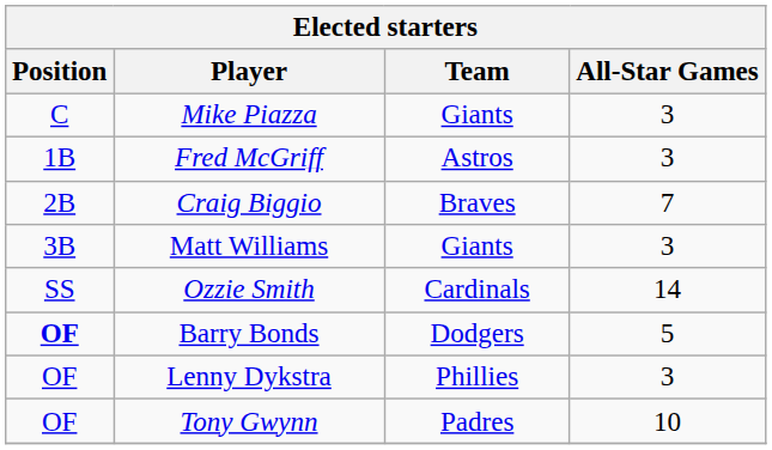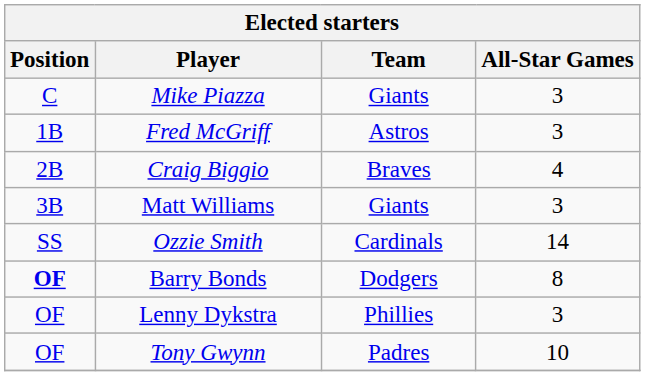 <table class="wikitable" style="font-size: 100%; text-align:center;">
 <tr>
 <th colspan="4">Elected starters</th>
 </tr>
 <tr>
 <th>Position</th>
 <th width="150">Player</th>
 <th width="100">Team</th>
 <th>All-Star Games</th>
 </tr>
 <tr>
 <td><a href='#'>C</a></td>
 <td><em><a href='#'>Mike Piazza</a></em></td>
 <td><a href='#'>Giants</a></td>
 <td>3</td>
 </tr>
 <tr>
 <td><a href='#'>1B</a></td>
 <td><em><a href='#'>Fred McGriff</a></em></td>
 <td><a href='#'>Astros</a></td>
 <td>3</td>
 </tr>
 <tr>
 <td><a href='#'>2B</a></td>
 <td><em><a href='#'>Craig Biggio</a></em></td>
 <td><a href='#'>Braves</a></td>
-<td>7</td>
+<td>4</td>
 </tr>
 <tr>
 <td><a href='#'>3B</a></td>
 <td><a href='#'>Matt Williams</a></td>
 <td><a href='#'>Giants</a></td>
 <td>3</td>
 </tr>
 <tr>
 <td><a href='#'>SS</a></td>
 <td><em><a href='#'>Ozzie Smith</a></em></td>
 <td><a href='#'>Cardinals</a></td>
 <td>14</td>
 </tr>
 <tr>
 <td><strong><a href='#'>OF</a></strong></td>
 <td><a href='#'>Barry Bonds</a></td>
 <td><a href='#'>Dodgers</a></td>
-<td>5</td>
+<td>8</td>
 </tr>
 <tr>
 <td><a href='#'>OF</a></td>
 <td><a href='#'>Lenny Dykstra</a></td>
 <td><a href='#'>Phillies</a></td>
 <td>3</td>
 </tr>
 <tr>
 <td><a href='#'>OF</a></td>
 <td><em><a href='#'>Tony Gwynn</a></em></td>
 <td><a href='#'>Padres</a></td>
 <td>10</td>
 </tr>
 <tr>
 </tr>
 </table>
